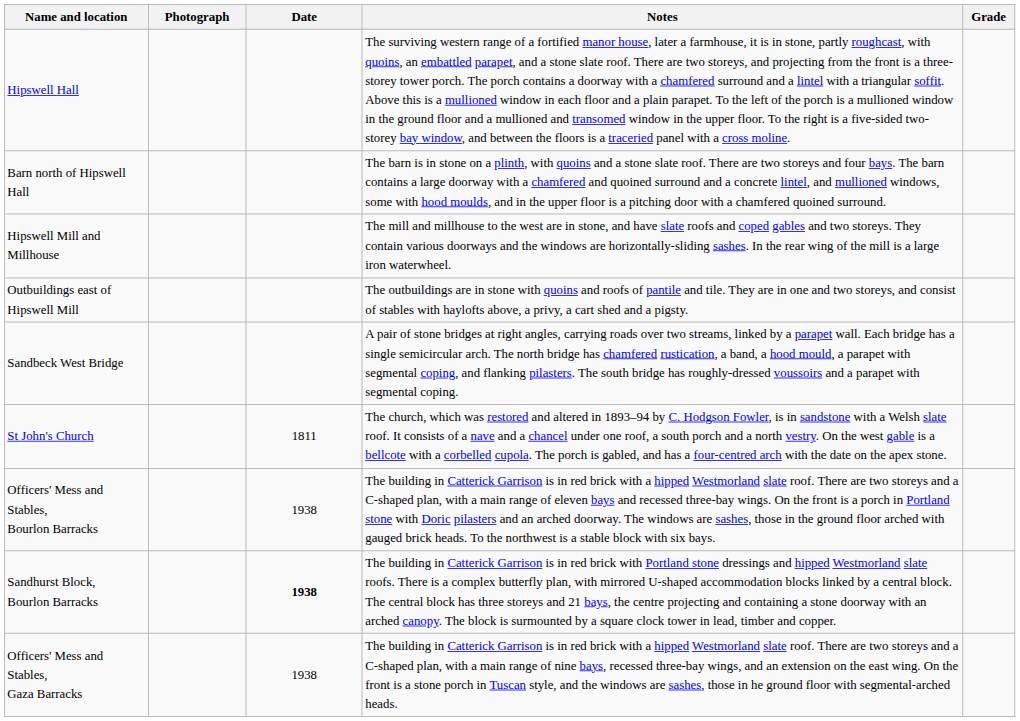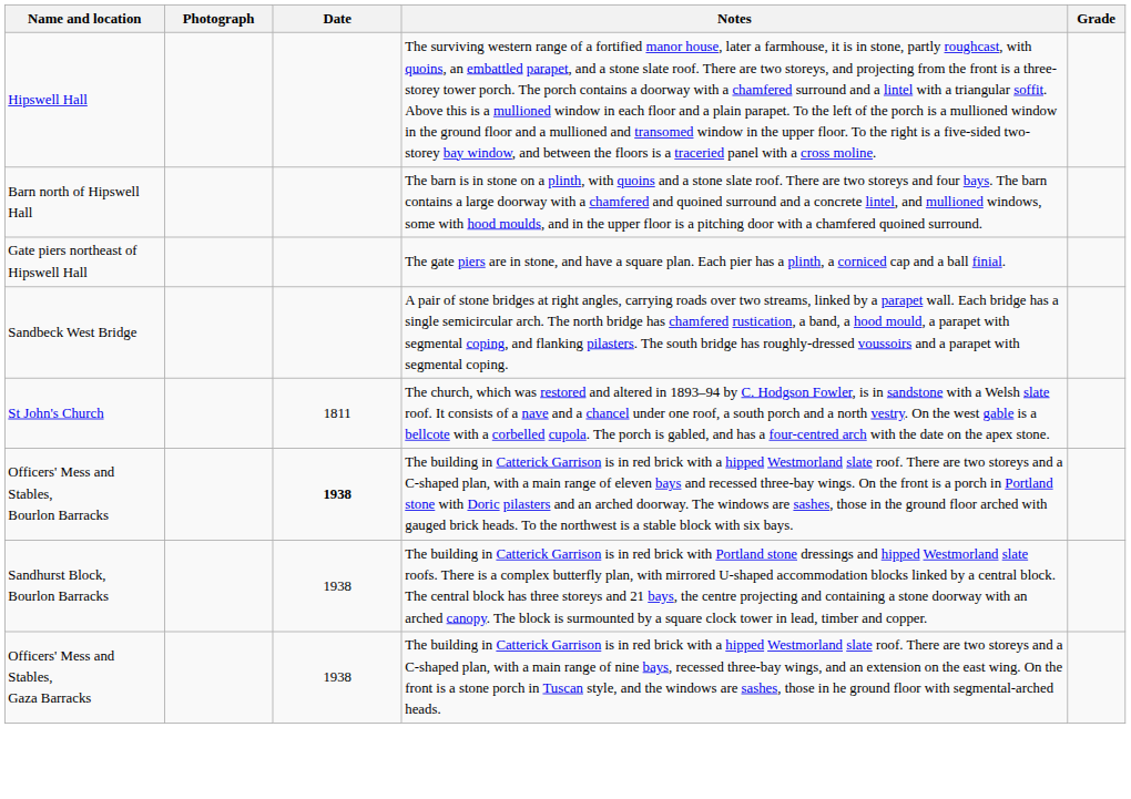 <table class="wikitable sortable plainrowheaders" style="width:100%; border:0px; text-align:left; line-height:150%">
 <tr>
 <th scope="col"  style="width:150px">Name and location</th>
 <th scope="col"  style="width:100px" class="unsortable">Photograph</th>
 <th scope="col"  style="width:120px">Date</th>
 <th scope="col"  style="width:650px" class="unsortable">Notes</th>
 <th scope="col"  style="width:50px">Grade</th>
 </tr>
 <tr>
 <td><a href='#'>Hipswell Hall</a><br><small></small></td>
 <td></td>
 <td align="center"></td>
 <td>The surviving western range of a fortified <a href='#'>manor house</a>, later a farmhouse, it is in stone, partly <a href='#'>roughcast</a>, with <a href='#'>quoins</a>, an <a href='#'>embattled</a> <a href='#'>parapet</a>, and a stone slate roof. There are two storeys, and projecting from the front is a three-storey tower porch. The porch contains a doorway with a <a href='#'>chamfered</a> surround and a <a href='#'>lintel</a> with a triangular <a href='#'>soffit</a>. Above this is a <a href='#'>mullioned</a> window in each floor and a plain parapet. To the left of the porch is a mullioned window in the ground floor and a mullioned and <a href='#'>transomed</a> window in the upper floor. To the right is a five-sided two-storey <a href='#'>bay window</a>, and between the floors is a <a href='#'>traceried</a> panel with a <a href='#'>cross moline</a>.</td>
 <td align="center" ></td>
 </tr>
 <tr>
 <td>Barn north of Hipswell Hall<br><small></small></td>
 <td></td>
 <td align="center"></td>
 <td>The barn is in stone on a <a href='#'>plinth</a>, with <a href='#'>quoins</a> and a stone slate roof. There are two storeys and four <a href='#'>bays</a>. The barn contains a large doorway with a <a href='#'>chamfered</a> and quoined surround and a concrete <a href='#'>lintel</a>, and <a href='#'>mullioned</a> windows, some with <a href='#'>hood moulds</a>, and in the upper floor is a pitching door with a chamfered quoined surround.</td>
 <td align="center" ></td>
 </tr>
 <tr>
-<td>Hipswell Mill and Millhouse<br><small></small></td>
+<td>Gate piers northeast of Hipswell Hall<br><small></small></td>
 <td></td>
 <td align="center"></td>
-<td>The mill and millhouse to the west are in stone, and have <a href='#'>slate</a> roofs and <a href='#'>coped</a> <a href='#'>gables</a> and two storeys. They contain various doorways and the windows are horizontally-sliding <a href='#'>sashes</a>. In the rear wing of the mill is a large iron waterwheel.</td>
-<td align="center" ></td>
-</tr>
-<tr>
-<td>Outbuildings east of Hipswell Mill<br><small></small></td>
-<td></td>
-<td align="center"></td>
-<td>The outbuildings are in stone with <a href='#'>quoins</a> and roofs of <a href='#'>pantile</a> and tile. They are in one and two storeys, and consist of stables with haylofts above, a privy, a cart shed and a pigsty.</td>
+<td>The gate <a href='#'>piers</a> are in stone, and have a square plan. Each pier has a <a href='#'>plinth</a>, a <a href='#'>corniced</a> cap and a ball <a href='#'>finial</a>.</td>
 <td align="center" ></td>
 </tr>
 <tr>
 <td>Sandbeck West Bridge<br><small></small></td>
 <td></td>
 <td align="center"></td>
 <td>A pair of stone bridges at right angles, carrying roads over two streams, linked by a <a href='#'>parapet</a> wall. Each bridge has a single semicircular arch. The north bridge has <a href='#'>chamfered</a> <a href='#'>rustication</a>, a band, a <a href='#'>hood mould</a>, a parapet with segmental <a href='#'>coping</a>, and flanking <a href='#'>pilasters</a>. The south bridge has roughly-dressed <a href='#'>voussoirs</a> and a parapet with segmental coping.</td>
 <td align="center" ></td>
 </tr>
 <tr>
 <td><a href='#'>St John's Church</a><br><small></small></td>
 <td></td>
 <td align="center">1811</td>
 <td>The church, which was <a href='#'>restored</a> and altered in 1893–94 by <a href='#'>C. Hodgson Fowler</a>, is in <a href='#'>sandstone</a> with a Welsh <a href='#'>slate</a> roof. It consists of a <a href='#'>nave</a> and a <a href='#'>chancel</a> under one roof, a south porch and a north <a href='#'>vestry</a>. On the west <a href='#'>gable</a> is a <a href='#'>bellcote</a> with a <a href='#'>corbelled</a> <a href='#'>cupola</a>. The porch is gabled, and has a <a href='#'>four-centred arch</a> with the date on the apex stone.</td>
 <td align="center" ></td>
 </tr>
 <tr>
 <td>Officers' Mess and Stables,<br>Bourlon Barracks<br><small></small></td>
 <td></td>
-<td align="center">1938</td>
+<td align="center"><strong>1938</strong></td>
 <td>The building in <a href='#'>Catterick Garrison</a> is in red brick with a <a href='#'>hipped</a> <a href='#'>Westmorland</a> <a href='#'>slate</a> roof. There are two storeys and a C-shaped plan, with a main range of eleven <a href='#'>bays</a> and recessed three-bay wings. On the front is a porch in <a href='#'>Portland stone</a> with <a href='#'>Doric</a> <a href='#'>pilasters</a> and an arched doorway. The windows are <a href='#'>sashes</a>, those in the ground floor arched with  gauged brick heads. To the northwest is a stable block with six bays.</td>
 <td align="center" ></td>
 </tr>
 <tr>
 <td>Sandhurst Block,<br>Bourlon Barracks<br><small></small></td>
 <td></td>
-<td align="center"><strong>1938</strong></td>
+<td align="center">1938</td>
 <td>The building in <a href='#'>Catterick Garrison</a> is in red brick with <a href='#'>Portland stone</a> dressings and <a href='#'>hipped</a> <a href='#'>Westmorland</a> <a href='#'>slate</a> roofs. There is a complex butterfly plan, with mirrored U-shaped accommodation blocks linked by a central block. The central block has three storeys and 21 <a href='#'>bays</a>, the centre projecting and containing a stone doorway with an arched <a href='#'>canopy</a>. The block is surmounted by a square clock tower in lead, timber and copper.</td>
 <td align="center" ></td>
 </tr>
 <tr>
 <td>Officers' Mess and Stables,<br>Gaza Barracks<br><small></small></td>
 <td></td>
 <td align="center">1938</td>
 <td>The building in <a href='#'>Catterick Garrison</a> is in red brick with a <a href='#'>hipped</a> <a href='#'>Westmorland</a> <a href='#'>slate</a> roof. There are two storeys and a C-shaped plan, with a main range of nine <a href='#'>bays</a>, recessed three-bay wings, and an extension on the east wing. On the front is a stone porch in <a href='#'>Tuscan</a> style, and the windows are <a href='#'>sashes</a>, those in he ground floor with segmental-arched heads.</td>
 <td align="center" ></td>
 </tr>
 <tr>
 </tr>
 </table>
